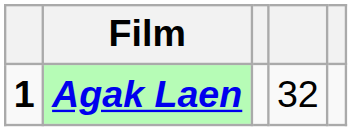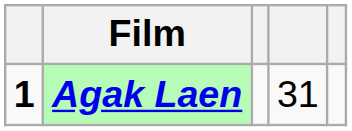 <table class="wikitable sortable plainrowheaders" style="text-align:center;">
 <tr>
 <th></th>
 <th>Film</th>
 <th></th>
 <th></th>
 <th class="unsortable"></th>
 </tr>
 <tr>
 <td><strong>1</strong></td>
 <th scope="row" style="background:#b6fcb6;"><em><a href='#'>Agak Laen</a></em></th>
 <td></td>
-<td>32</td>
+<td>31</td>
 <td></td>
 </tr>
 </table>
